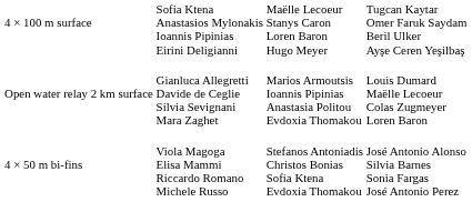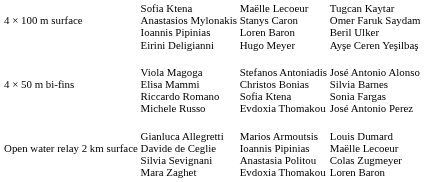 <table>
 <tr>
 <td>4 × 100 m surface</td>
 <td nowrap><br>Sofia Ktena<br>Anastasios Mylonakis<br>Ioannis Pipinias<br>Eirini Deligianni</td>
 <td><br>Maëlle Lecoeur<br>Stanys Caron<br>Loren Baron<br>Hugo Meyer</td>
 <td nowrap><br>Tugcan Kaytar<br>Omer Faruk Saydam<br>Beril Ulker<br>Ayşe Ceren Yeşilbaş</td>
 </tr>
 <tr>
+<td>4 × 50 m bi-fins</td>
+<td><br>Viola Magoga<br>Elisa Mammi<br>Riccardo Romano<br>Michele Russo</td>
+<td nowrap><br>Stefanos Antoniadis<br>Christos Bonias<br>Sofia Ktena<br>Evdoxia Thomakou</td>
+<td nowrap><br>José Antonio Alonso<br>Silvia Barnes<br>Sonia Fargas<br>José Antonio Perez</td>
+</tr>
+<tr>
 <td>Open water relay 2 km surface</td>
 <td><br>Gianluca Allegretti<br>Davide de Ceglie<br>Silvia Sevignani<br>Mara Zaghet</td>
 <td><br>Marios Armoutsis<br>Ioannis Pipinias<br>Anastasia Politou<br>Evdoxia Thomakou</td>
 <td><br>Louis Dumard<br>Maëlle Lecoeur<br>Colas Zugmeyer<br>Loren Baron</td>
 </tr>
-<tr>
-<td>4 × 50 m bi-fins</td>
-<td><br>Viola Magoga<br>Elisa Mammi<br>Riccardo Romano<br>Michele Russo</td>
-<td nowrap><br>Stefanos Antoniadis<br>Christos Bonias<br>Sofia Ktena<br>Evdoxia Thomakou</td>
-<td nowrap><br>José Antonio Alonso<br>Silvia Barnes<br>Sonia Fargas<br>José Antonio Perez</td>
-</tr>
 </table>
